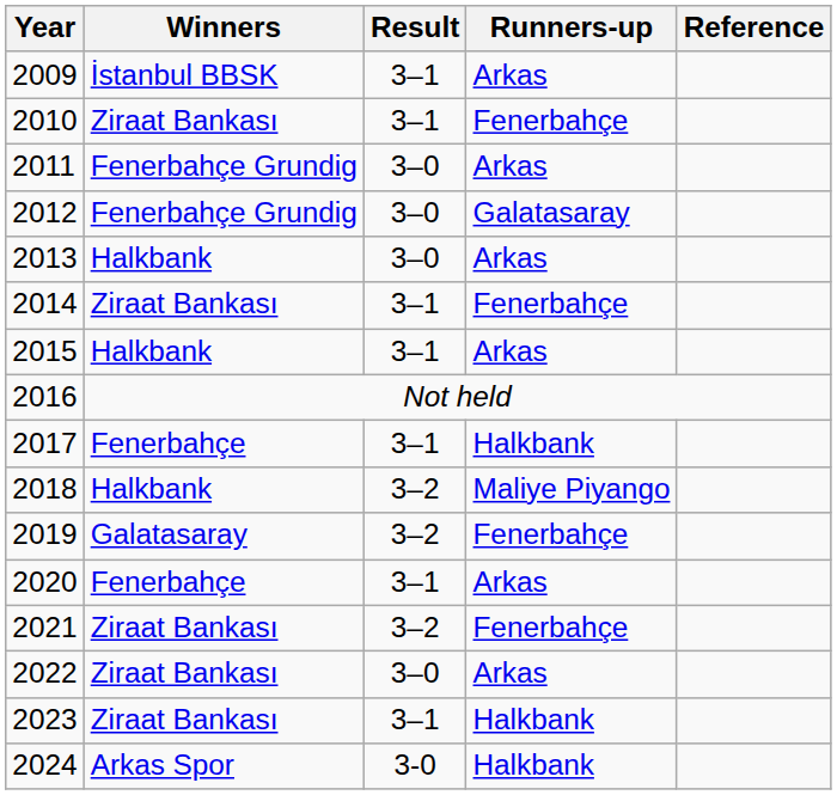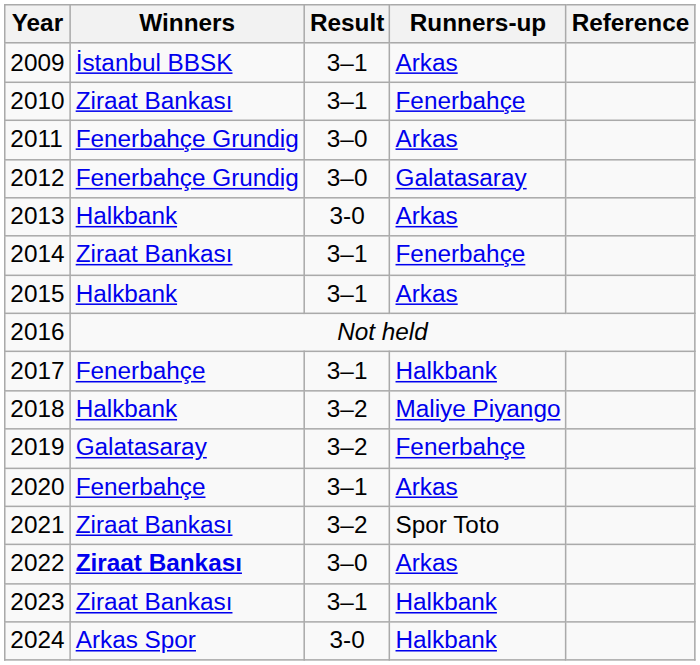 <table class="wikitable">
 <tr>
 <th align="center">Year</th>
 <th align="center">Winners</th>
 <th align="center">Result</th>
 <th align="center">Runners-up</th>
 <th align="center">Reference</th>
 </tr>
 <tr>
 <td>2009</td>
 <td><a href='#'>İstanbul BBSK</a></td>
 <td align="center">3–1</td>
 <td><a href='#'>Arkas</a></td>
 <td align="center"></td>
 </tr>
 <tr>
 <td>2010</td>
 <td><a href='#'>Ziraat Bankası</a></td>
 <td align="center">3–1</td>
 <td><a href='#'>Fenerbahçe</a></td>
 <td align="center"></td>
 </tr>
 <tr>
 <td>2011</td>
 <td><a href='#'>Fenerbahçe Grundig</a></td>
 <td align="center">3–0</td>
 <td><a href='#'>Arkas</a></td>
 <td align="center"></td>
 </tr>
 <tr>
 <td>2012</td>
 <td><a href='#'>Fenerbahçe Grundig</a></td>
 <td align="center">3–0</td>
 <td><a href='#'>Galatasaray</a></td>
 <td align="center"></td>
 </tr>
 <tr>
 <td>2013</td>
 <td><a href='#'>Halkbank</a></td>
-<td align="center">3–0</td>
+<td align="center">3-0</td>
 <td><a href='#'>Arkas</a></td>
 <td align="center"></td>
 </tr>
 <tr>
 <td>2014</td>
 <td><a href='#'>Ziraat Bankası</a></td>
 <td align="center">3–1</td>
 <td><a href='#'>Fenerbahçe</a></td>
 <td align="center"></td>
 </tr>
 <tr>
 <td>2015</td>
 <td><a href='#'>Halkbank</a></td>
 <td align="center">3–1</td>
 <td><a href='#'>Arkas</a></td>
 <td></td>
 </tr>
 <tr>
 <td>2016</td>
 <td colspan=4 align=center><em>Not held</em></td>
 </tr>
 <tr>
 <td>2017</td>
 <td><a href='#'>Fenerbahçe</a></td>
 <td align="center">3–1</td>
 <td><a href='#'>Halkbank</a></td>
 <td align="center"></td>
 </tr>
 <tr>
 <td>2018</td>
 <td><a href='#'>Halkbank</a></td>
 <td align="center">3–2</td>
 <td><a href='#'>Maliye Piyango</a></td>
 <td align="center"></td>
 </tr>
 <tr>
 <td>2019</td>
 <td><a href='#'>Galatasaray</a></td>
 <td align="center">3–2</td>
 <td><a href='#'>Fenerbahçe</a></td>
 <td align="center"></td>
 </tr>
 <tr>
 <td>2020</td>
 <td><a href='#'>Fenerbahçe</a></td>
 <td align="center">3–1</td>
 <td><a href='#'>Arkas</a></td>
 <td align="center"></td>
 </tr>
 <tr>
 <td>2021</td>
 <td><a href='#'>Ziraat Bankası</a></td>
 <td align="center">3–2</td>
-<td><a href='#'>Fenerbahçe</a></td>
+<td>Spor Toto</td>
 <td align="center"></td>
 </tr>
 <tr>
 <td>2022</td>
-<td><a href='#'>Ziraat Bankası</a></td>
+<td><strong><a href='#'>Ziraat Bankası</a></strong></td>
 <td align="center">3–0</td>
 <td><a href='#'>Arkas</a></td>
 <td></td>
 </tr>
 <tr>
 <td>2023</td>
 <td><a href='#'>Ziraat Bankası</a></td>
 <td align="center">3–1</td>
 <td><a href='#'>Halkbank</a></td>
 <td></td>
 </tr>
 <tr>
 <td>2024</td>
 <td><a href='#'>Arkas Spor</a></td>
 <td align="center">3-0</td>
 <td><a href='#'>Halkbank</a></td>
 <td></td>
 </tr>
 </table>
